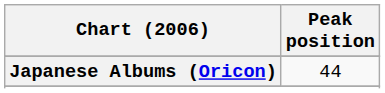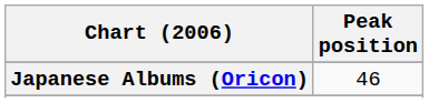 <table class="wikitable sortable plainrowheaders" style="text-align:center">
 <tr>
 <th scope="col">Chart (2006)</th>
 <th scope="col">Peak<br>position</th>
 </tr>
 <tr>
 </tr>
 <tr>
 </tr>
 <tr>
 </tr>
 <tr>
 </tr>
 <tr>
 </tr>
 <tr>
 </tr>
 <tr>
 </tr>
 <tr>
 </tr>
 <tr>
 </tr>
 <tr>
 </tr>
 <tr>
 </tr>
 <tr>
 <th scope="row">Japanese Albums (<a href='#'>Oricon</a>)</th>
-<td>44</td>
+<td>46</td>
 </tr>
 <tr>
 </tr>
 <tr>
 </tr>
 <tr>
 </tr>
 <tr>
 </tr>
 <tr>
 </tr>
 <tr>
 </tr>
 <tr>
 </tr>
 <tr>
 </tr>
 </table>
